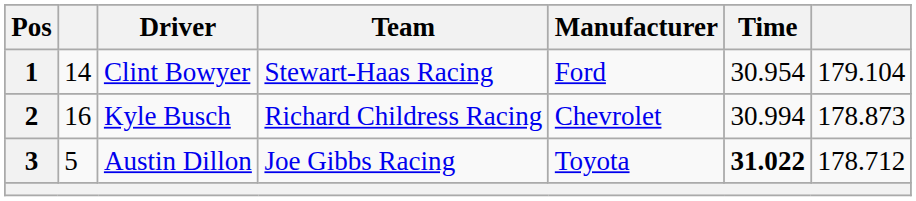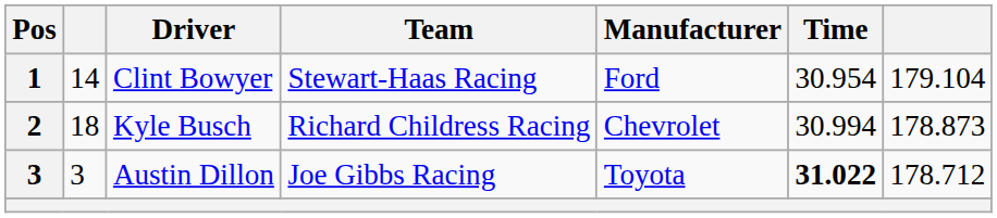 <table class="wikitable" style="font-size:95%">
 <tr>
 <th>Pos</th>
 <th></th>
 <th>Driver</th>
 <th>Team</th>
 <th>Manufacturer</th>
 <th>Time</th>
 <th></th>
 </tr>
 <tr>
 <th>1</th>
 <td>14</td>
 <td><a href='#'>Clint Bowyer</a></td>
 <td><a href='#'>Stewart-Haas Racing</a></td>
 <td><a href='#'>Ford</a></td>
 <td>30.954</td>
 <td>179.104</td>
 </tr>
 <tr>
 <th>2</th>
-<td>16</td>
+<td>18</td>
 <td><a href='#'>Kyle Busch</a></td>
 <td><a href='#'>Richard Childress Racing</a></td>
 <td><a href='#'>Chevrolet</a></td>
 <td>30.994</td>
 <td>178.873</td>
 </tr>
 <tr>
 <th>3</th>
-<td>5</td>
+<td>3</td>
 <td><a href='#'>Austin Dillon</a></td>
 <td><a href='#'>Joe Gibbs Racing</a></td>
 <td><a href='#'>Toyota</a></td>
 <td><strong>31.022</strong></td>
 <td>178.712</td>
 </tr>
 <tr>
 <th colspan="7"></th>
 </tr>
 </table>
